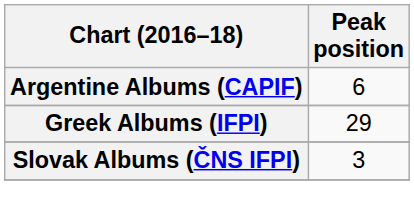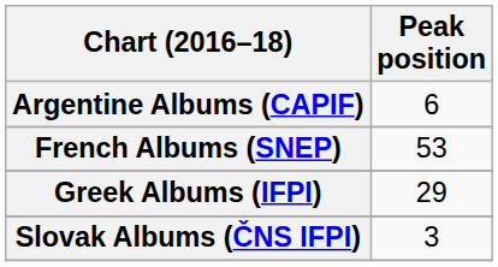 <table class="wikitable sortable plainrowheaders" style="text-align:center">
 <tr>
 <th scope="col">Chart (2016–18)</th>
 <th scope="col">Peak<br> position</th>
 </tr>
 <tr>
 <th scope="row">Argentine Albums (<a href='#'>CAPIF</a>)</th>
 <td>6</td>
 </tr>
 <tr>
 </tr>
 <tr>
 </tr>
 <tr>
 </tr>
 <tr>
 </tr>
 <tr>
 </tr>
 <tr>
 </tr>
 <tr>
 </tr>
 <tr>
 </tr>
 <tr>
+</tr>
+<tr>
+<th scope="row">French Albums (<a href='#'>SNEP</a>)</th>
+<td>53</td>
 </tr>
 <tr>
 </tr>
 <tr>
 <th scope="row">Greek Albums (<a href='#'>IFPI</a>)</th>
 <td>29</td>
 </tr>
 <tr>
 </tr>
 <tr>
 </tr>
 <tr>
 </tr>
 <tr>
 </tr>
 <tr>
 </tr>
 <tr>
 </tr>
 <tr>
 </tr>
 <tr>
 <th scope="row">Slovak Albums (<a href='#'>ČNS IFPI</a>)</th>
 <td>3</td>
 </tr>
 <tr>
 </tr>
 <tr>
 </tr>
 <tr>
 </tr>
 <tr>
 </tr>
 <tr>
 </tr>
 <tr>
 </tr>
 </table>
